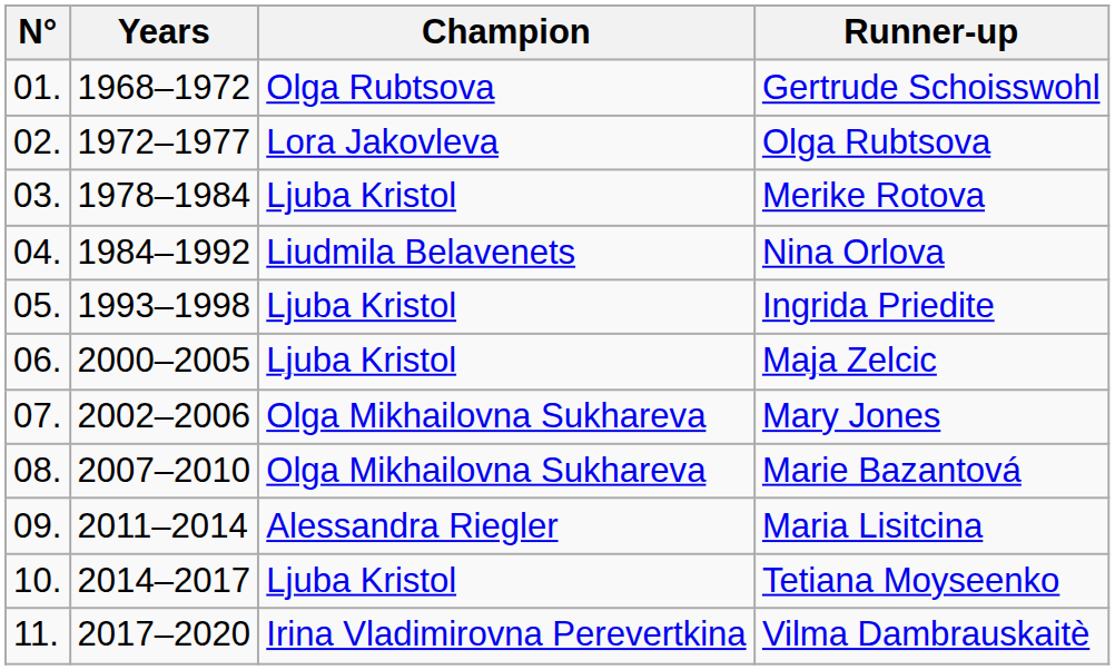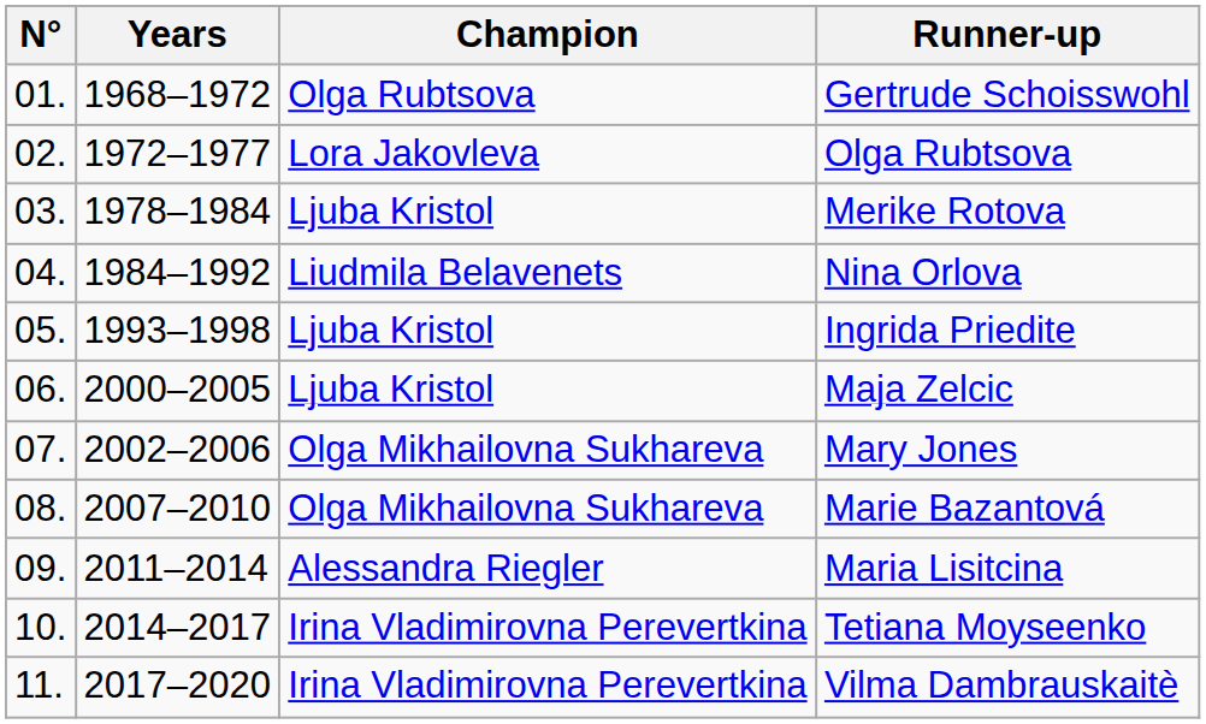 <table class="wikitable">
 <tr>
 <th>N°</th>
 <th>Years</th>
 <th>Champion</th>
 <th>Runner-up</th>
 </tr>
 <tr>
 <td>01.</td>
 <td>1968–1972</td>
 <td> <a href='#'>Olga Rubtsova</a></td>
 <td> <a href='#'>Gertrude Schoisswohl</a></td>
 </tr>
 <tr>
 <td>02.</td>
 <td>1972–1977</td>
 <td> <a href='#'>Lora Jakovleva</a></td>
 <td> <a href='#'>Olga Rubtsova</a></td>
 </tr>
 <tr>
 <td>03.</td>
 <td>1978–1984</td>
 <td> <a href='#'>Ljuba Kristol</a></td>
 <td> <a href='#'>Merike Rotova</a></td>
 </tr>
 <tr>
 <td>04.</td>
 <td>1984–1992</td>
 <td> <a href='#'>Liudmila Belavenets</a></td>
 <td> <a href='#'>Nina Orlova</a></td>
 </tr>
 <tr>
 <td>05.</td>
 <td>1993–1998</td>
 <td> <a href='#'>Ljuba Kristol</a></td>
 <td> <a href='#'>Ingrida Priedite</a></td>
 </tr>
 <tr>
 <td>06.</td>
 <td>2000–2005</td>
 <td> <a href='#'>Ljuba Kristol</a></td>
 <td> <a href='#'>Maja Zelcic</a></td>
 </tr>
 <tr>
 <td>07.</td>
 <td>2002–2006</td>
 <td> <a href='#'>Olga Mikhailovna Sukhareva</a></td>
 <td> <a href='#'>Mary Jones</a></td>
 </tr>
 <tr>
 <td>08.</td>
 <td>2007–2010</td>
 <td> <a href='#'>Olga Mikhailovna Sukhareva</a></td>
 <td> <a href='#'>Marie Bazantová</a></td>
 </tr>
 <tr>
 <td>09.</td>
 <td>2011–2014</td>
 <td> <a href='#'>Alessandra Riegler</a></td>
 <td> <a href='#'>Maria Lisitcina</a></td>
 </tr>
 <tr>
 <td>10.</td>
 <td>2014–2017</td>
-<td> <a href='#'>Ljuba Kristol</a></td>
+<td> <a href='#'>Irina Vladimirovna Perevertkina</a></td>
 <td> <a href='#'>Tetiana Moyseenko</a></td>
 </tr>
 <tr>
 <td>11.</td>
 <td>2017–2020</td>
 <td> <a href='#'>Irina Vladimirovna Perevertkina</a></td>
 <td> <a href='#'>Vilma Dambrauskaitè</a></td>
 </tr>
 </table>
